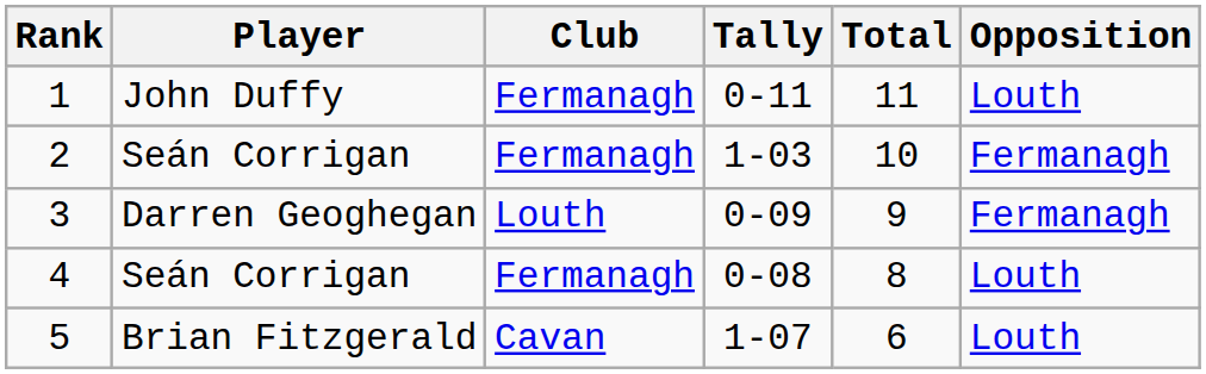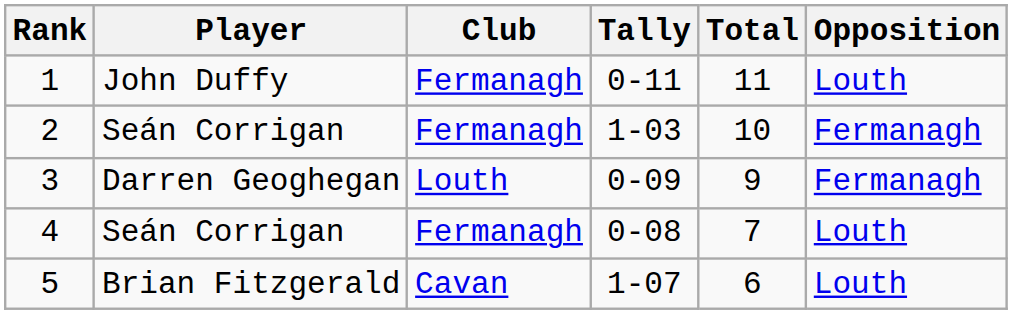 <table class="wikitable">
 <tr>
 <th>Rank</th>
 <th>Player</th>
 <th>Club</th>
 <th>Tally</th>
 <th>Total</th>
 <th>Opposition</th>
 </tr>
 <tr>
 <td rowspan="1" style="text-align:center;">1</td>
 <td>John Duffy</td>
 <td><a href='#'>Fermanagh</a></td>
 <td align=center>0-11</td>
 <td align=center>11</td>
 <td><a href='#'>Louth</a></td>
 </tr>
 <tr>
 <td rowspan="1" style="text-align:center;">2</td>
 <td>Seán Corrigan</td>
 <td><a href='#'>Fermanagh</a></td>
 <td align=center>1-03</td>
 <td align=center>10</td>
 <td><a href='#'>Fermanagh</a></td>
 </tr>
 <tr>
 <td rowspan="1" style="text-align:center;">3</td>
 <td>Darren Geoghegan</td>
 <td><a href='#'>Louth</a></td>
 <td align=center>0-09</td>
 <td align=center>9</td>
 <td><a href='#'>Fermanagh</a></td>
 </tr>
 <tr>
 <td rowspan="1" style="text-align:center;">4</td>
 <td>Seán Corrigan</td>
 <td><a href='#'>Fermanagh</a></td>
 <td align=center>0-08</td>
-<td align=center>8</td>
+<td align=center>7</td>
 <td><a href='#'>Louth</a></td>
 </tr>
 <tr>
 <td rowspan="1" style="text-align:center;">5</td>
 <td>Brian Fitzgerald</td>
 <td><a href='#'>Cavan</a></td>
 <td align=center>1-07</td>
 <td align=center>6</td>
 <td><a href='#'>Louth</a></td>
 </tr>
 </table>
